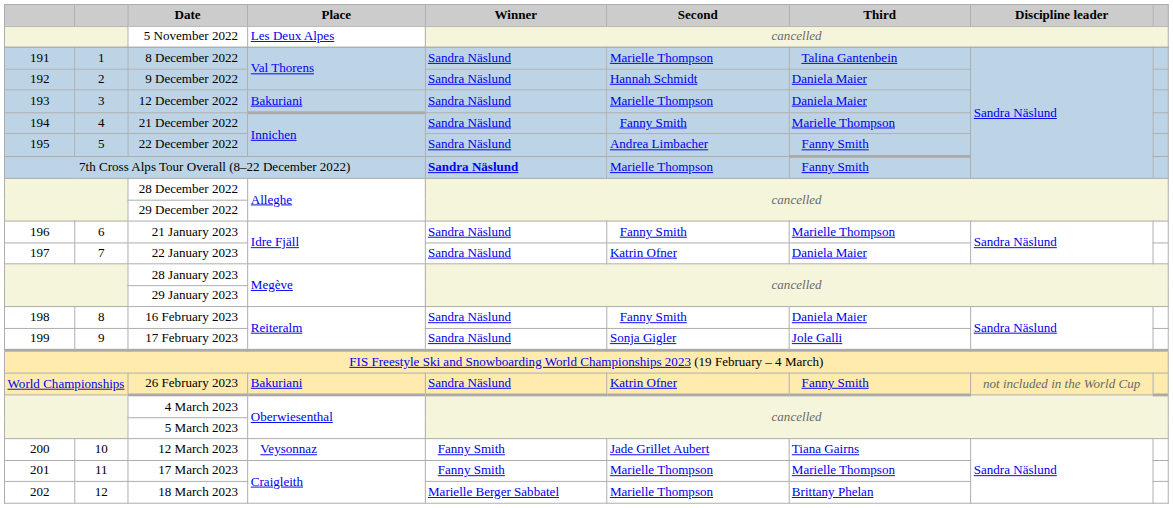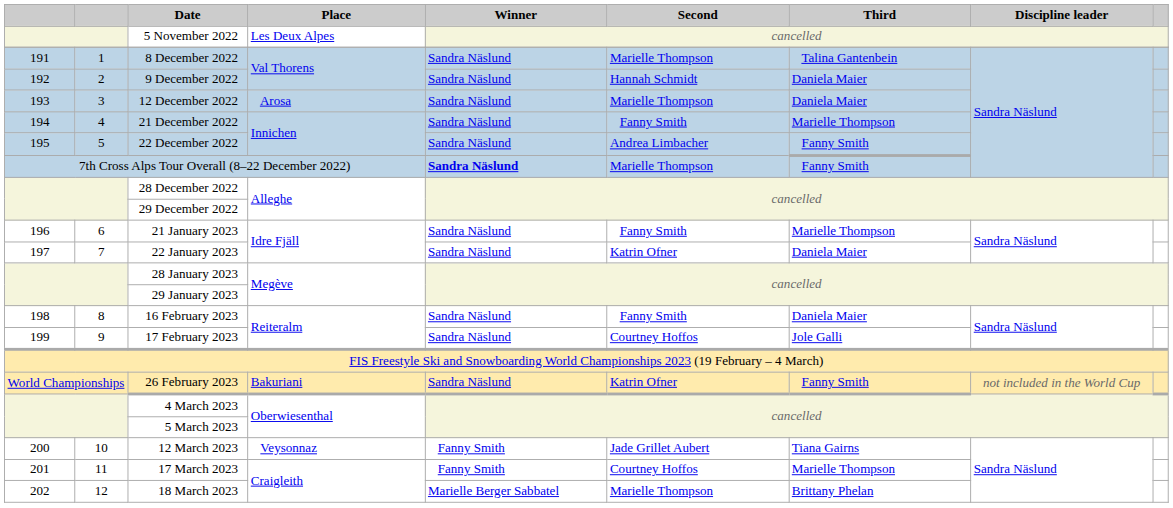 <table class="wikitable plainrowheaders" style="background:#fff; font-size:86%; line-height:16px; border:grey solid 1px; border-collapse:collapse;">
 <tr>
 <th scope="col" style="background:#ccc; width=20 px;"></th>
 <th scope="col" style="background:#ccc; width=30 px;"></th>
 <th scope="col" style="background:#ccc; width:120px;">Date</th>
 <th scope="col" style="background:#ccc; width:180px;">Place</th>
 <th scope="col" style="background:#ccc; width:185px;">Winner</th>
 <th scope="col" style="background:#ccc; width:185px;">Second</th>
 <th scope="col" style="background:#ccc; width:185px;">Third</th>
 <th scope="col" style="background:#ccc; width:185px;">Discipline leader</th>
 <th scope="col" style="background:#ccc; width:10px;"></th>
 </tr>
 <tr>
 <td colspan=2 bgcolor="F5F5DC"></td>
 <td align="right">5 November 2022  </td>
 <td> <a href='#'>Les Deux Alpes</a></td>
 <td colspan=5 align=center bgcolor="F5F5DC" style=color:#696969><em>cancelled</em></td>
 </tr>
 <tr>
 </tr>
 <tr bgcolor="#BCD4E6">
 <td align="center">191</td>
 <td align="center">1</td>
 <td align="right">8 December 2022  </td>
 <td rowspan=2> <a href='#'>Val Thorens</a></td>
 <td> <a href='#'>Sandra Näslund</a></td>
 <td> <a href='#'>Marielle Thompson</a></td>
 <td>   <a href='#'>Talina Gantenbein</a></td>
 <td rowspan=6> <a href='#'>Sandra Näslund</a></td>
 <td></td>
 </tr>
 <tr bgcolor="#BCD4E6">
 <td align="center">192</td>
 <td align="center">2</td>
 <td align="right">9 December 2022  </td>
 <td> <a href='#'>Sandra Näslund</a></td>
 <td> <a href='#'>Hannah Schmidt</a></td>
 <td> <a href='#'>Daniela Maier</a></td>
 <td></td>
 </tr>
 <tr bgcolor="#BCD4E6">
 <td align="center">193</td>
 <td align="center">3</td>
 <td align="right">12 December 2022  </td>
-<td style="border-bottom-width:3px"> <a href='#'>Bakuriani</a></td>
+<td>   <a href='#'>Arosa</a></td>
 <td> <a href='#'>Sandra Näslund</a></td>
 <td> <a href='#'>Marielle Thompson</a></td>
 <td> <a href='#'>Daniela Maier</a></td>
 <td></td>
 </tr>
 <tr bgcolor="#BCD4E6">
 <td align="center">194</td>
 <td align="center">4</td>
 <td align="right">21 December 2022  </td>
 <td rowspan=2> <a href='#'>Innichen</a></td>
 <td> <a href='#'>Sandra Näslund</a></td>
 <td>   <a href='#'>Fanny Smith</a></td>
 <td> <a href='#'>Marielle Thompson</a></td>
 <td></td>
 </tr>
 <tr bgcolor="#BCD4E6">
 <td align="center">195</td>
 <td align="center">5</td>
 <td align="right">22 December 2022  </td>
 <td> <a href='#'>Sandra Näslund</a></td>
 <td> <a href='#'>Andrea Limbacher</a></td>
 <td style="border-bottom-width:3px">   <a href='#'>Fanny Smith</a></td>
 <td></td>
 </tr>
 <tr bgcolor="#BCD4E6">
 <td colspan="4" align="center">7th Cross Alps Tour Overall (8–22 December 2022)</td>
 <td> <strong><a href='#'>Sandra Näslund</a></strong></td>
 <td> <a href='#'>Marielle Thompson</a></td>
 <td>   <a href='#'>Fanny Smith</a></td>
 <td></td>
 </tr>
 <tr>
 <td colspan=2 rowspan=2 bgcolor="F5F5DC"></td>
 <td align="right">28 December 2022  </td>
 <td rowspan="2"> <a href='#'>Alleghe</a></td>
 <td colspan=5 rowspan=2 align=center bgcolor="F5F5DC" style=color:#696969><em>cancelled</em></td>
 </tr>
 <tr>
 <td align="right">29 December 2022  </td>
 </tr>
 <tr>
 <td align="center">196</td>
 <td align="center">6</td>
 <td align="right">21 January 2023  </td>
 <td rowspan=2> <a href='#'>Idre Fjäll</a></td>
 <td> <a href='#'>Sandra Näslund</a></td>
 <td>   <a href='#'>Fanny Smith</a></td>
 <td> <a href='#'>Marielle Thompson</a></td>
 <td rowspan="2"> <a href='#'>Sandra Näslund</a></td>
 <td></td>
 </tr>
 <tr>
 <td align="center">197</td>
 <td align="center">7</td>
 <td align="right">22 January 2023  </td>
 <td> <a href='#'>Sandra Näslund</a></td>
 <td> <a href='#'>Katrin Ofner</a></td>
 <td> <a href='#'>Daniela Maier</a></td>
 <td></td>
 </tr>
 <tr>
 <td colspan=2 rowspan=2 bgcolor="F5F5DC"></td>
 <td align="right">28 January 2023  </td>
 <td rowspan=2> <a href='#'>Megève</a></td>
 <td colspan=5 rowspan=2 align=center bgcolor="F5F5DC" style=color:#696969><em>cancelled</em></td>
 </tr>
 <tr>
 <td align="right">29 January 2023  </td>
 </tr>
 <tr>
 <td align="center">198</td>
 <td align="center">8</td>
 <td align="right">16 February 2023  </td>
 <td rowspan=2> <a href='#'>Reiteralm</a></td>
 <td> <a href='#'>Sandra Näslund</a></td>
 <td>   <a href='#'>Fanny Smith</a></td>
 <td> <a href='#'>Daniela Maier</a></td>
 <td rowspan=2> <a href='#'>Sandra Näslund</a></td>
 <td></td>
 </tr>
 <tr>
 <td align="center">199</td>
 <td align="center">9</td>
 <td align="right">17 February 2023  </td>
 <td> <a href='#'>Sandra Näslund</a></td>
-<td> <a href='#'>Sonja Gigler</a></td>
+<td> <a href='#'>Courtney Hoffos</a></td>
 <td> <a href='#'>Jole Galli</a></td>
 <td></td>
 </tr>
 <tr style="background:#FFEBAD">
 <td align=center style="border-top-width:3px" colspan=11><a href='#'>FIS Freestyle Ski and Snowboarding World Championships 2023</a> (19 February – 4 March)</td>
 </tr>
 <tr style="background:#FFEBAD">
 <td colspan=2 align="center" style=color:#696969 style="border-bottom-width:3px"><a href='#'>World Championships</a></td>
 <td style="border-bottom-width:3px" align="right">26 February 2023  </td>
 <td style="border-bottom-width:3px"> <a href='#'>Bakuriani</a></td>
 <td style="border-bottom-width:3px"> <a href='#'>Sandra Näslund</a></td>
 <td style="border-bottom-width:3px"> <a href='#'>Katrin Ofner</a></td>
 <td style="border-bottom-width:3px">   <a href='#'>Fanny Smith</a></td>
 <td align="center" style=color:#696969 style="border-bottom-width:3px"><em>not included in the World Cup</em></td>
 <td style="border-bottom-width:3px"></td>
 </tr>
 <tr>
 <td colspan=2 rowspan=2 bgcolor="F5F5DC"></td>
 <td align="right">4 March 2023  </td>
 <td rowspan="2"> <a href='#'>Oberwiesenthal</a></td>
 <td colspan=5 rowspan=2 align=center bgcolor="F5F5DC" style=color:#696969><em>cancelled</em></td>
 </tr>
 <tr>
 <td align="right">5 March 2023  </td>
 </tr>
 <tr>
 <td align="center">200</td>
 <td align="center">10</td>
 <td align="right">12 March 2023  </td>
 <td>   <a href='#'>Veysonnaz</a></td>
 <td>   <a href='#'>Fanny Smith</a></td>
 <td> <a href='#'>Jade Grillet Aubert</a></td>
 <td> <a href='#'>Tiana Gairns</a></td>
 <td rowspan=3> <a href='#'>Sandra Näslund</a></td>
 <td></td>
 </tr>
 <tr>
 <td align="center">201</td>
 <td align="center">11</td>
 <td align="right">17 March 2023  </td>
 <td rowspan=2> <a href='#'>Craigleith</a></td>
 <td>   <a href='#'>Fanny Smith</a></td>
-<td> <a href='#'>Marielle Thompson</a></td>
+<td> <a href='#'>Courtney Hoffos</a></td>
 <td> <a href='#'>Marielle Thompson</a></td>
 <td></td>
 </tr>
 <tr>
 <td align="center">202</td>
 <td align="center">12</td>
 <td align="right">18 March 2023  </td>
 <td> <a href='#'>Marielle Berger Sabbatel</a></td>
 <td> <a href='#'>Marielle Thompson</a></td>
 <td> <a href='#'>Brittany Phelan</a></td>
 <td></td>
 </tr>
 </table>
